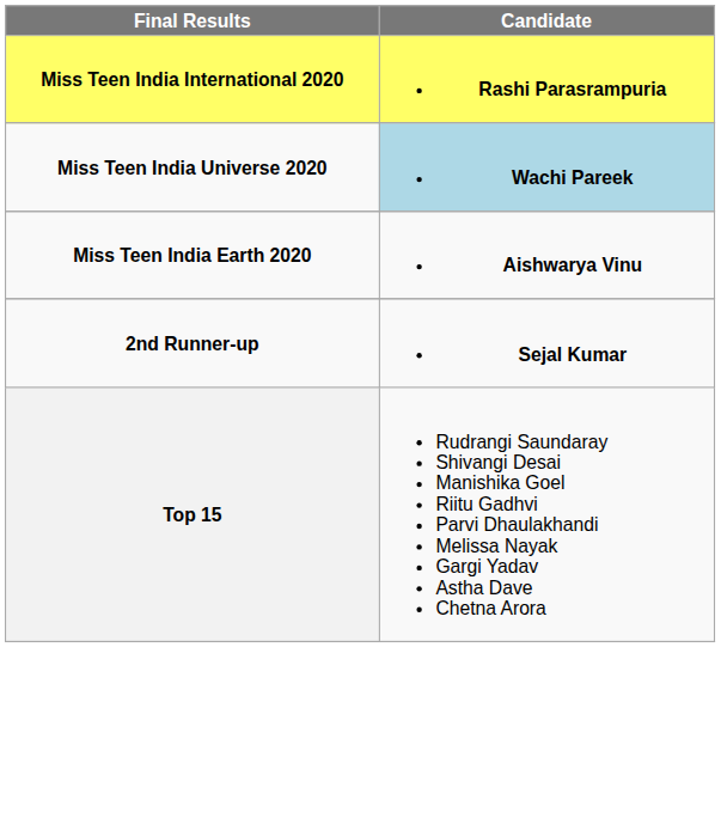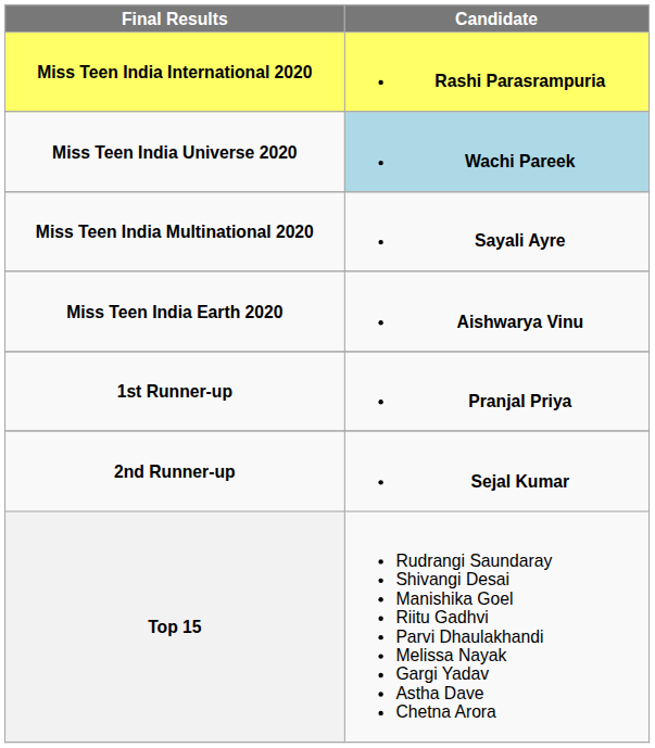 <table class="wikitable sortable" style="font-size: 90%;">
 <tr>
 <th width="280" style="background-color:#787878;color:#FFFFFF;">Final Results</th>
 <th width="250" style="background-color:#787878;color:#FFFFFF;">Candidate</th>
 </tr>
 <tr align="center" style="background:#FFFF66;">
 <td><strong>Miss Teen India International 2020</strong></td>
 <td><br><ul><li><strong>Rashi Parasrampuria</strong></li></ul></td>
 </tr>
 <tr>
 </tr>
 <tr align="center">
 <td><strong>Miss Teen India Universe 2020</strong></td>
 <td style="background: lightblue;"><br><ul><li><strong>Wachi Pareek</strong></li></ul></td>
 </tr>
 <tr>
 </tr>
+<tr align="center">
+<td><strong>Miss Teen India Multinational 2020</strong></td>
+<td><br><ul><li><strong>Sayali Ayre</strong></li></ul></td>
+</tr>
 <tr>
 </tr>
 <tr align="center">
 <td><strong>Miss Teen India Earth 2020</strong></td>
 <td><br><ul><li><strong>Aishwarya Vinu</strong></li></ul></td>
 </tr>
 <tr>
+</tr>
+<tr align="center">
+<td><strong>1st Runner-up</strong></td>
+<td><br><ul><li><strong>Pranjal Priya</strong></li></ul></td>
 </tr>
 <tr>
 </tr>
 <tr align="center">
 <td><strong>2nd Runner-up</strong></td>
 <td><br><ul><li><strong>Sejal Kumar</strong></li></ul></td>
 </tr>
 <tr>
 <th>Top 15</th>
 <td><br><ul><li>Rudrangi Saundaray</li><li>Shivangi Desai</li><li>Manishika Goel</li><li>Riitu Gadhvi</li><li>Parvi Dhaulakhandi</li><li>Melissa Nayak</li><li>Gargi Yadav</li><li>Astha Dave</li><li>Chetna Arora</li></ul></td>
 </tr>
 <tr>
 </tr>
 </table>
